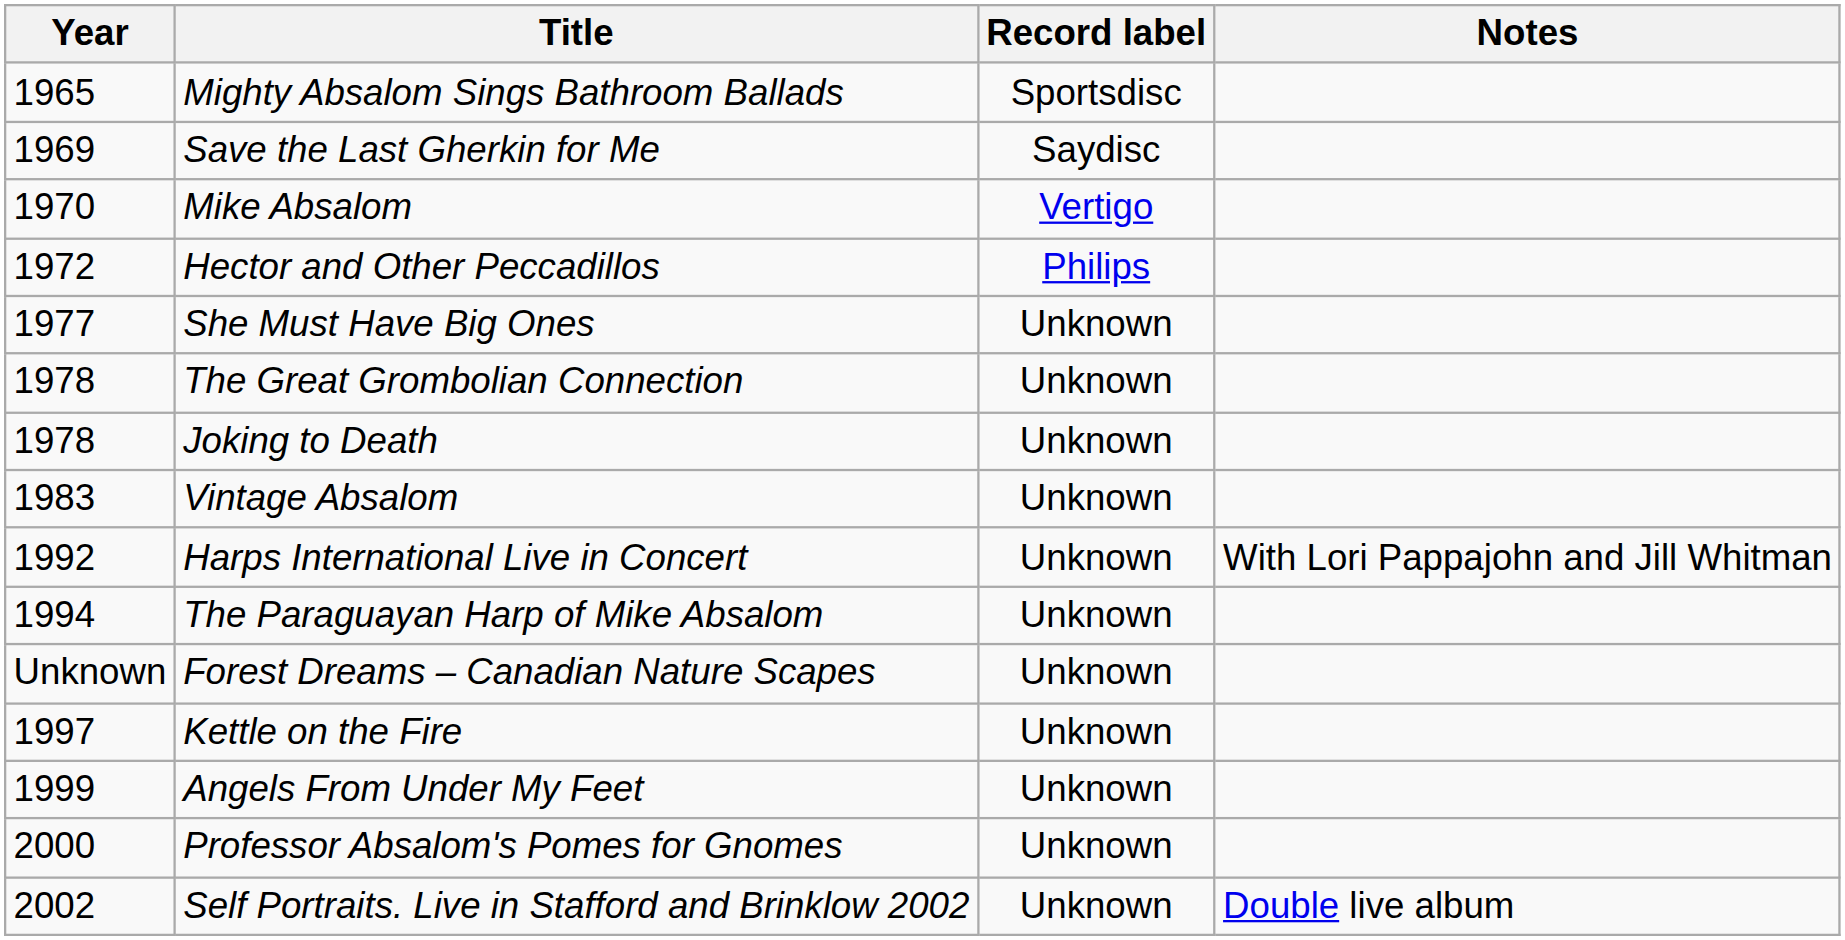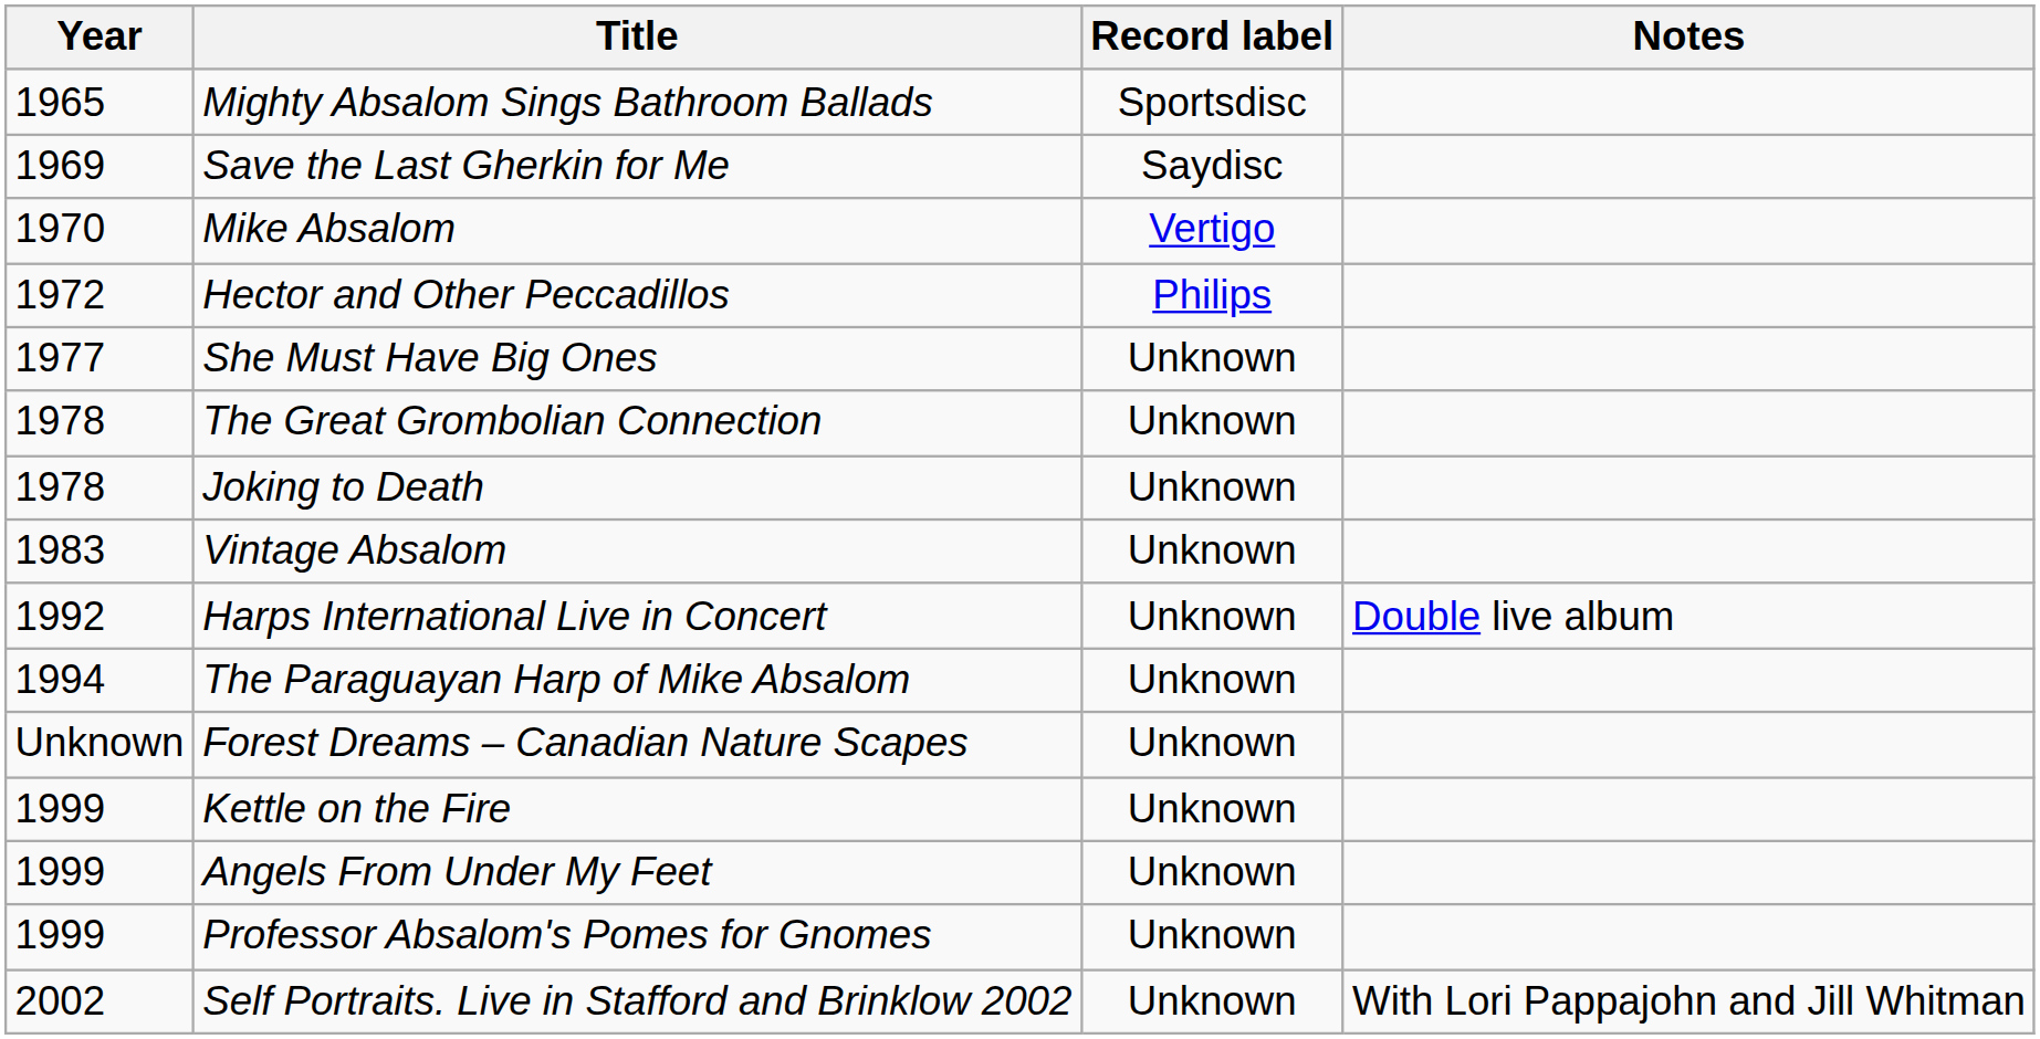 <table class="wikitable sortable">
 <tr>
 <th>Year</th>
 <th>Title</th>
 <th>Record label</th>
 <th>Notes</th>
 </tr>
 <tr>
 <td>1965</td>
 <td><em>Mighty Absalom Sings Bathroom Ballads</em></td>
 <td style="text-align:center;">Sportsdisc</td>
 <td></td>
 </tr>
 <tr>
 <td>1969</td>
 <td><em>Save the Last Gherkin for Me</em></td>
 <td style="text-align:center;">Saydisc</td>
 <td></td>
 </tr>
 <tr>
 <td>1970</td>
 <td><em>Mike Absalom</em></td>
 <td style="text-align:center;"><a href='#'>Vertigo</a></td>
 <td></td>
 </tr>
 <tr>
 <td>1972</td>
 <td><em>Hector and Other Peccadillos</em></td>
 <td style="text-align:center;"><a href='#'>Philips</a></td>
 <td></td>
 </tr>
 <tr>
 <td>1977</td>
 <td><em>She Must Have Big Ones</em></td>
 <td style="text-align:center;">Unknown</td>
 <td></td>
 </tr>
 <tr>
 <td>1978</td>
 <td><em>The Great Grombolian Connection</em></td>
 <td style="text-align:center;">Unknown</td>
 <td></td>
 </tr>
 <tr>
 <td>1978</td>
 <td><em>Joking to Death</em></td>
 <td style="text-align:center;">Unknown</td>
 <td></td>
 </tr>
 <tr>
 <td>1983</td>
 <td><em>Vintage Absalom</em></td>
 <td style="text-align:center;">Unknown</td>
 <td></td>
 </tr>
 <tr>
 <td>1992</td>
 <td><em>Harps International Live in Concert</em></td>
 <td style="text-align:center;">Unknown</td>
-<td>With Lori Pappajohn and Jill Whitman</td>
+<td><a href='#'>Double</a> live album</td>
 </tr>
 <tr>
 <td>1994</td>
 <td><em>The Paraguayan Harp of Mike Absalom</em></td>
 <td style="text-align:center;">Unknown</td>
 <td></td>
 </tr>
 <tr>
 <td>Unknown</td>
 <td><em>Forest Dreams – Canadian Nature Scapes</em></td>
 <td style="text-align:center;">Unknown</td>
 <td></td>
 </tr>
 <tr>
-<td>1997</td>
+<td>1999</td>
 <td><em>Kettle on the Fire</em></td>
 <td style="text-align:center;">Unknown</td>
 <td></td>
 </tr>
 <tr>
 <td>1999</td>
 <td><em>Angels From Under My Feet</em></td>
 <td style="text-align:center;">Unknown</td>
 <td></td>
 </tr>
 <tr>
-<td>2000</td>
+<td>1999</td>
 <td><em>Professor Absalom's Pomes for Gnomes </em></td>
 <td style="text-align:center;">Unknown</td>
 <td></td>
 </tr>
 <tr>
 <td>2002</td>
 <td><em>Self Portraits. Live in Stafford and Brinklow 2002</em></td>
 <td style="text-align:center;">Unknown</td>
-<td><a href='#'>Double</a> live album</td>
+<td>With Lori Pappajohn and Jill Whitman</td>
 </tr>
 </table>
